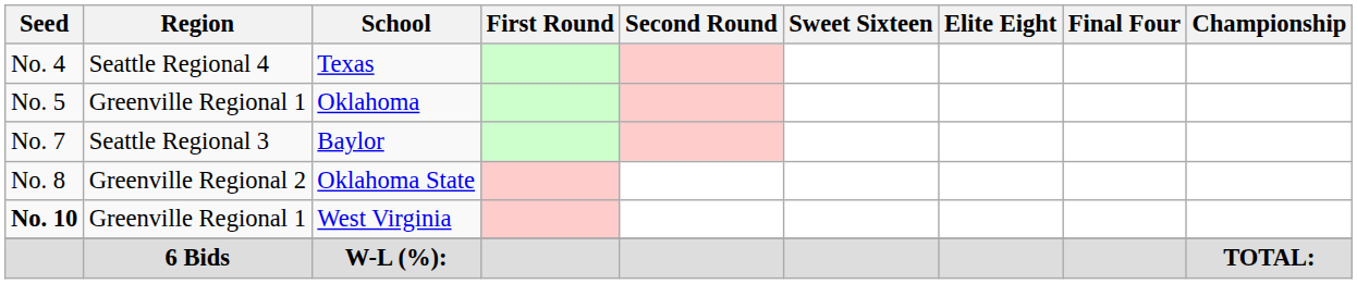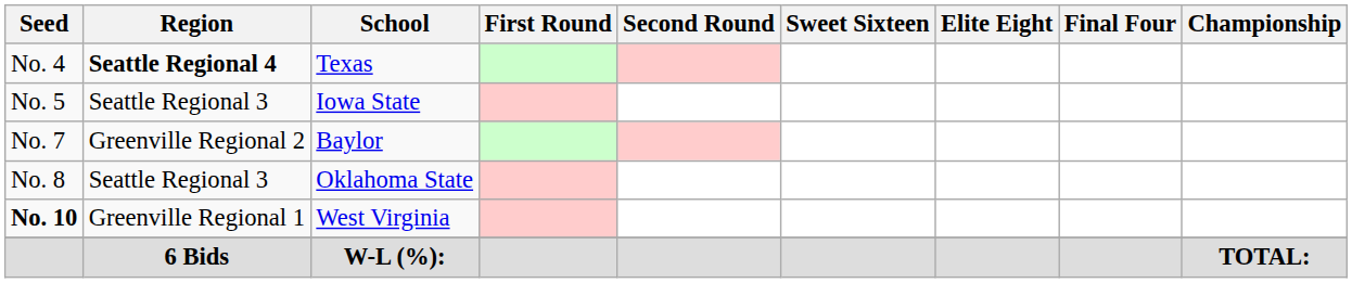 <table class="sortable wikitable" style="white-space:nowrap; font-size:100%;">
 <tr>
 <th>Seed</th>
 <th>Region</th>
 <th>School</th>
 <th>First Round</th>
 <th>Second Round</th>
 <th>Sweet Sixteen</th>
 <th>Elite Eight</th>
 <th>Final Four</th>
 <th>Championship</th>
 </tr>
 <tr>
 <td>No. 4</td>
-<td>Seattle Regional 4</td>
+<td><strong>Seattle Regional 4</strong></td>
 <td><a href='#'>Texas</a></td>
 <td style="background:#cfc;"></td>
 <td style="background:#fcc;"></td>
 <td style="background:#fff;"></td>
 <td style="background:#fff;"></td>
 <td style="background:#fff;"></td>
 <td style="background:#fff;"></td>
 </tr>
 <tr>
 <td>No. 5</td>
-<td>Greenville Regional 1</td>
-<td><a href='#'>Oklahoma</a></td>
-<td style="background:#cfc;"></td>
+<td>Seattle Regional 3</td>
+<td><a href='#'>Iowa State</a></td>
 <td style="background:#fcc;"></td>
+<td style="background:#fff;"></td>
 <td style="background:#fff;"></td>
 <td style="background:#fff;"></td>
 <td style="background:#fff;"></td>
 <td style="background:#fff;"></td>
 </tr>
 <tr>
 <td>No. 7</td>
-<td>Seattle Regional 3</td>
+<td>Greenville Regional 2</td>
 <td><a href='#'>Baylor</a></td>
 <td style="background:#cfc;"></td>
 <td style="background:#fcc;"></td>
 <td style="background:#fff;"></td>
 <td style="background:#fff;"></td>
 <td style="background:#fff;"></td>
 <td style="background:#fff;"></td>
 </tr>
 <tr>
 <td>No. 8</td>
-<td>Greenville Regional 2</td>
+<td>Seattle Regional 3</td>
 <td><a href='#'>Oklahoma State</a></td>
 <td style="background:#fcc;"></td>
 <td style="background:#fff;"></td>
 <td style="background:#fff;"></td>
 <td style="background:#fff;"></td>
 <td style="background:#fff;"></td>
 <td style="background:#fff;"></td>
 </tr>
 <tr>
 <td><strong>No. 10</strong></td>
 <td>Greenville Regional 1</td>
 <td><a href='#'>West Virginia</a></td>
 <td style="background:#fcc;"></td>
 <td style="background:#fff;"></td>
 <td style="background:#fff;"></td>
 <td style="background:#fff;"></td>
 <td style="background:#fff;"></td>
 <td style="background:#fff;"></td>
 </tr>
 <tr>
 </tr>
 <tr class="sortbottom" style="text-align:center; background:#ddd;">
 <td></td>
 <td><strong>6 Bids</strong></td>
 <td><strong>W-L (%):</strong></td>
 <td></td>
 <td></td>
 <td></td>
 <td></td>
 <td></td>
 <td><strong>TOTAL:</strong> </td>
 </tr>
 </table>
